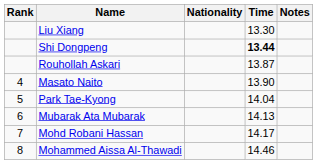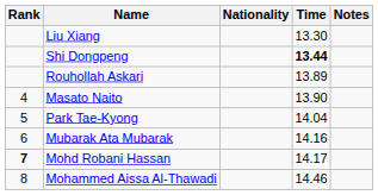 <table class="wikitable sortable" style="text-align:center">
 <tr>
 <th>Rank</th>
 <th>Name</th>
 <th>Nationality</th>
 <th>Time</th>
 <th>Notes</th>
 </tr>
 <tr>
 <td></td>
 <td align=left><a href='#'>Liu Xiang</a></td>
 <td align=left></td>
 <td>13.30</td>
 <td></td>
 </tr>
 <tr>
 <td></td>
 <td align=left><a href='#'>Shi Dongpeng</a></td>
 <td align=left></td>
 <td><strong>13.44</strong></td>
 <td></td>
 </tr>
 <tr>
 <td></td>
 <td align=left><a href='#'>Rouhollah Askari</a></td>
 <td align=left></td>
-<td>13.87</td>
+<td>13.89</td>
 <td></td>
 </tr>
 <tr>
 <td>4</td>
 <td align=left><a href='#'>Masato Naito</a></td>
 <td align=left></td>
 <td>13.90</td>
 <td></td>
 </tr>
 <tr>
 <td>5</td>
 <td align=left><a href='#'>Park Tae-Kyong</a></td>
 <td align=left></td>
 <td>14.04</td>
 <td></td>
 </tr>
 <tr>
 <td>6</td>
 <td align=left><a href='#'>Mubarak Ata Mubarak</a></td>
 <td align=left></td>
-<td>14.13</td>
+<td>14.16</td>
 <td></td>
 </tr>
 <tr>
-<td>7</td>
+<td><strong>7</strong></td>
 <td align=left><a href='#'>Mohd Robani Hassan</a></td>
 <td align=left></td>
 <td>14.17</td>
 <td></td>
 </tr>
 <tr>
 <td>8</td>
 <td align=left><a href='#'>Mohammed Aissa Al-Thawadi</a></td>
 <td align=left></td>
 <td>14.46</td>
 <td></td>
 </tr>
 </table>
